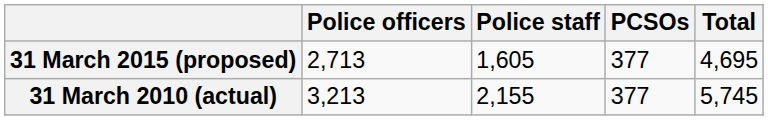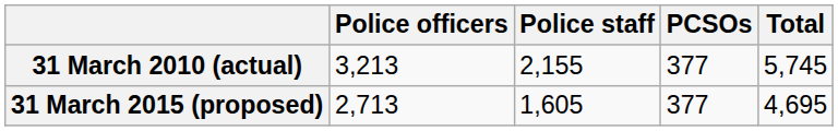 <table class="wikitable">
 <tr>
 <th></th>
 <th>Police officers</th>
 <th>Police staff</th>
 <th>PCSOs</th>
 <th>Total</th>
 </tr>
 <tr>
+<th>31 March 2010 (actual)</th>
+<td>3,213</td>
+<td>2,155</td>
+<td>377</td>
+<td>5,745</td>
+</tr>
+<tr>
 <th>31 March 2015 (proposed)</th>
 <td>2,713</td>
 <td>1,605</td>
 <td>377</td>
 <td>4,695</td>
 </tr>
-<tr>
-<th>31 March 2010 (actual)</th>
-<td>3,213</td>
-<td>2,155</td>
-<td>377</td>
-<td>5,745</td>
-</tr>
 </table>
